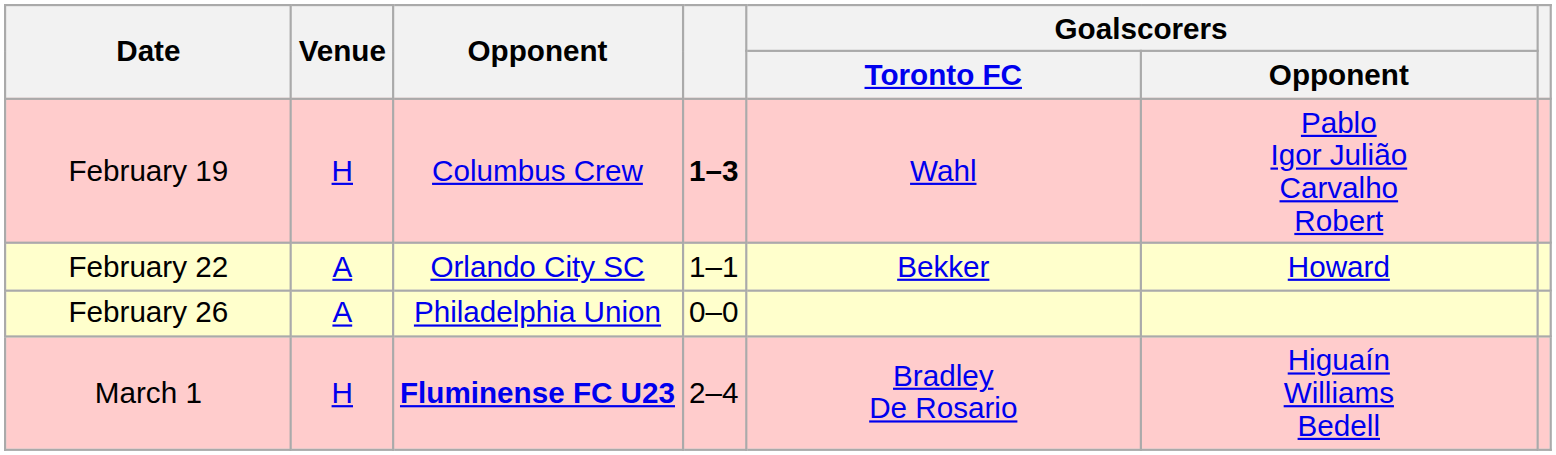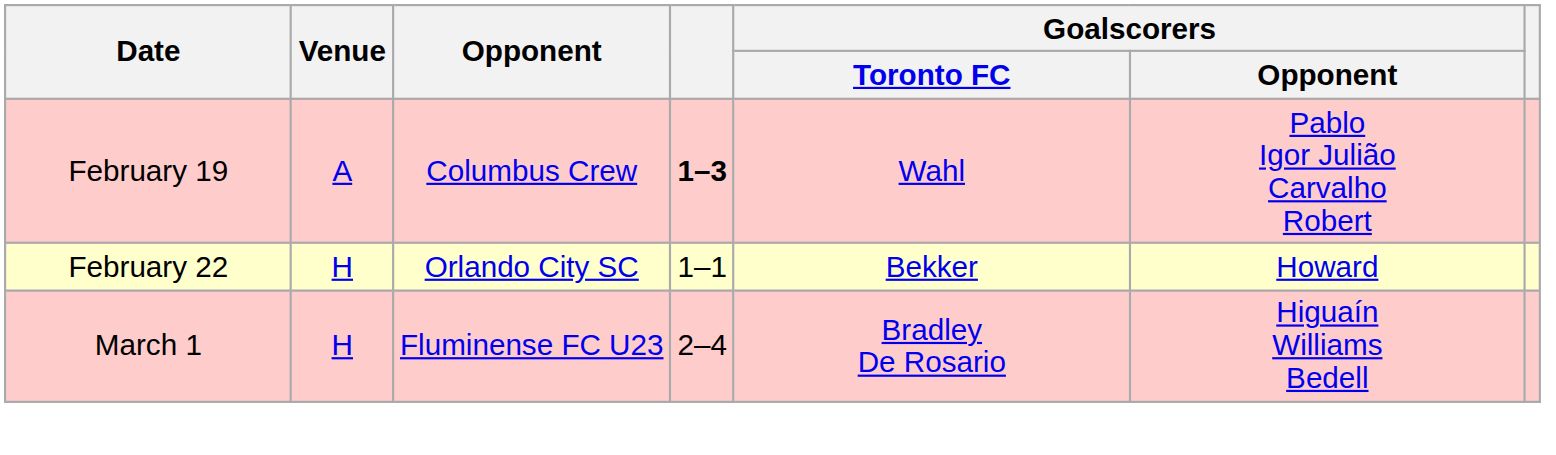 <table class="wikitable" Style="text-align: center;font-size:85%">
 <tr>
 <th rowspan="2" style="width:125px">Date</th>
 <th rowspan="2">Venue</th>
 <th rowspan="2">Opponent</th>
 <th rowspan="2"><br></th>
 <th colspan="2">Goalscorers</th>
 <th rowspan="2"></th>
 </tr>
 <tr>
 <th style="width:175px"><a href='#'>Toronto FC</a></th>
 <th style="width:175px">Opponent</th>
 </tr>
 <tr style="background:#fcc">
 <td>February 19</td>
-<td><a href='#'>H</a></td>
+<td><a href='#'>A</a></td>
 <td><a href='#'>Columbus Crew</a></td>
 <td><strong>1–3</strong></td>
 <td><a href='#'>Wahl</a> </td>
 <td><a href='#'>Pablo</a> <br><a href='#'>Igor Julião</a> <br><a href='#'>Carvalho</a> <br><a href='#'>Robert</a> </td>
 <td></td>
 </tr>
 <tr style="background:#ffc">
 <td>February 22</td>
-<td><a href='#'>A</a></td>
+<td><a href='#'>H</a></td>
 <td><a href='#'>Orlando City SC</a></td>
 <td>1–1</td>
 <td><a href='#'>Bekker</a> </td>
 <td><a href='#'>Howard</a> </td>
 <td></td>
 </tr>
-<tr style="background:#ffc">
-<td>February 26</td>
-<td><a href='#'>A</a></td>
-<td><a href='#'>Philadelphia Union</a></td>
-<td>0–0</td>
-<td></td>
-<td></td>
-<td></td>
-</tr>
 <tr style="background:#fcc">
 <td>March 1</td>
 <td><a href='#'>H</a></td>
-<td><strong><a href='#'>Fluminense FC U23</a></strong></td>
+<td><a href='#'>Fluminense FC U23</a></td>
 <td>2–4</td>
 <td><a href='#'>Bradley</a> <br><a href='#'>De Rosario</a> </td>
 <td><a href='#'>Higuaín</a>  <br> <a href='#'>Williams</a>  <br> <a href='#'>Bedell</a> </td>
 <td></td>
 </tr>
 </table>
